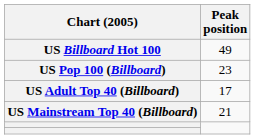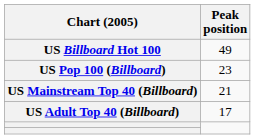 <table class="wikitable">
 <tr>
 <th>Chart (2005)</th>
 <th>Peak<br>position</th>
 </tr>
 <tr>
 <th>US <a href='#'><em>Billboard</em> Hot 100</a></th>
 <td align="center">49</td>
 </tr>
 <tr>
 <th>US <a href='#'>Pop 100</a> (<em><a href='#'>Billboard</a></em>)</th>
 <td align="center">23</td>
 </tr>
 <tr>
+<th>US <a href='#'>Mainstream Top 40</a> (<em>Billboard</em>)</th>
+<td align="center">21</td>
+</tr>
+<tr>
 <th>US <a href='#'>Adult Top 40</a> (<em>Billboard</em>)</th>
 <td align="center">17</td>
-</tr>
-<tr>
-<th>US <a href='#'>Mainstream Top 40</a> (<em>Billboard</em>)</th>
-<td align="center">21</td>
 </tr>
 <tr>
 <th></th>
 </tr>
 <tr>
 <th></th>
 </tr>
 </table>
